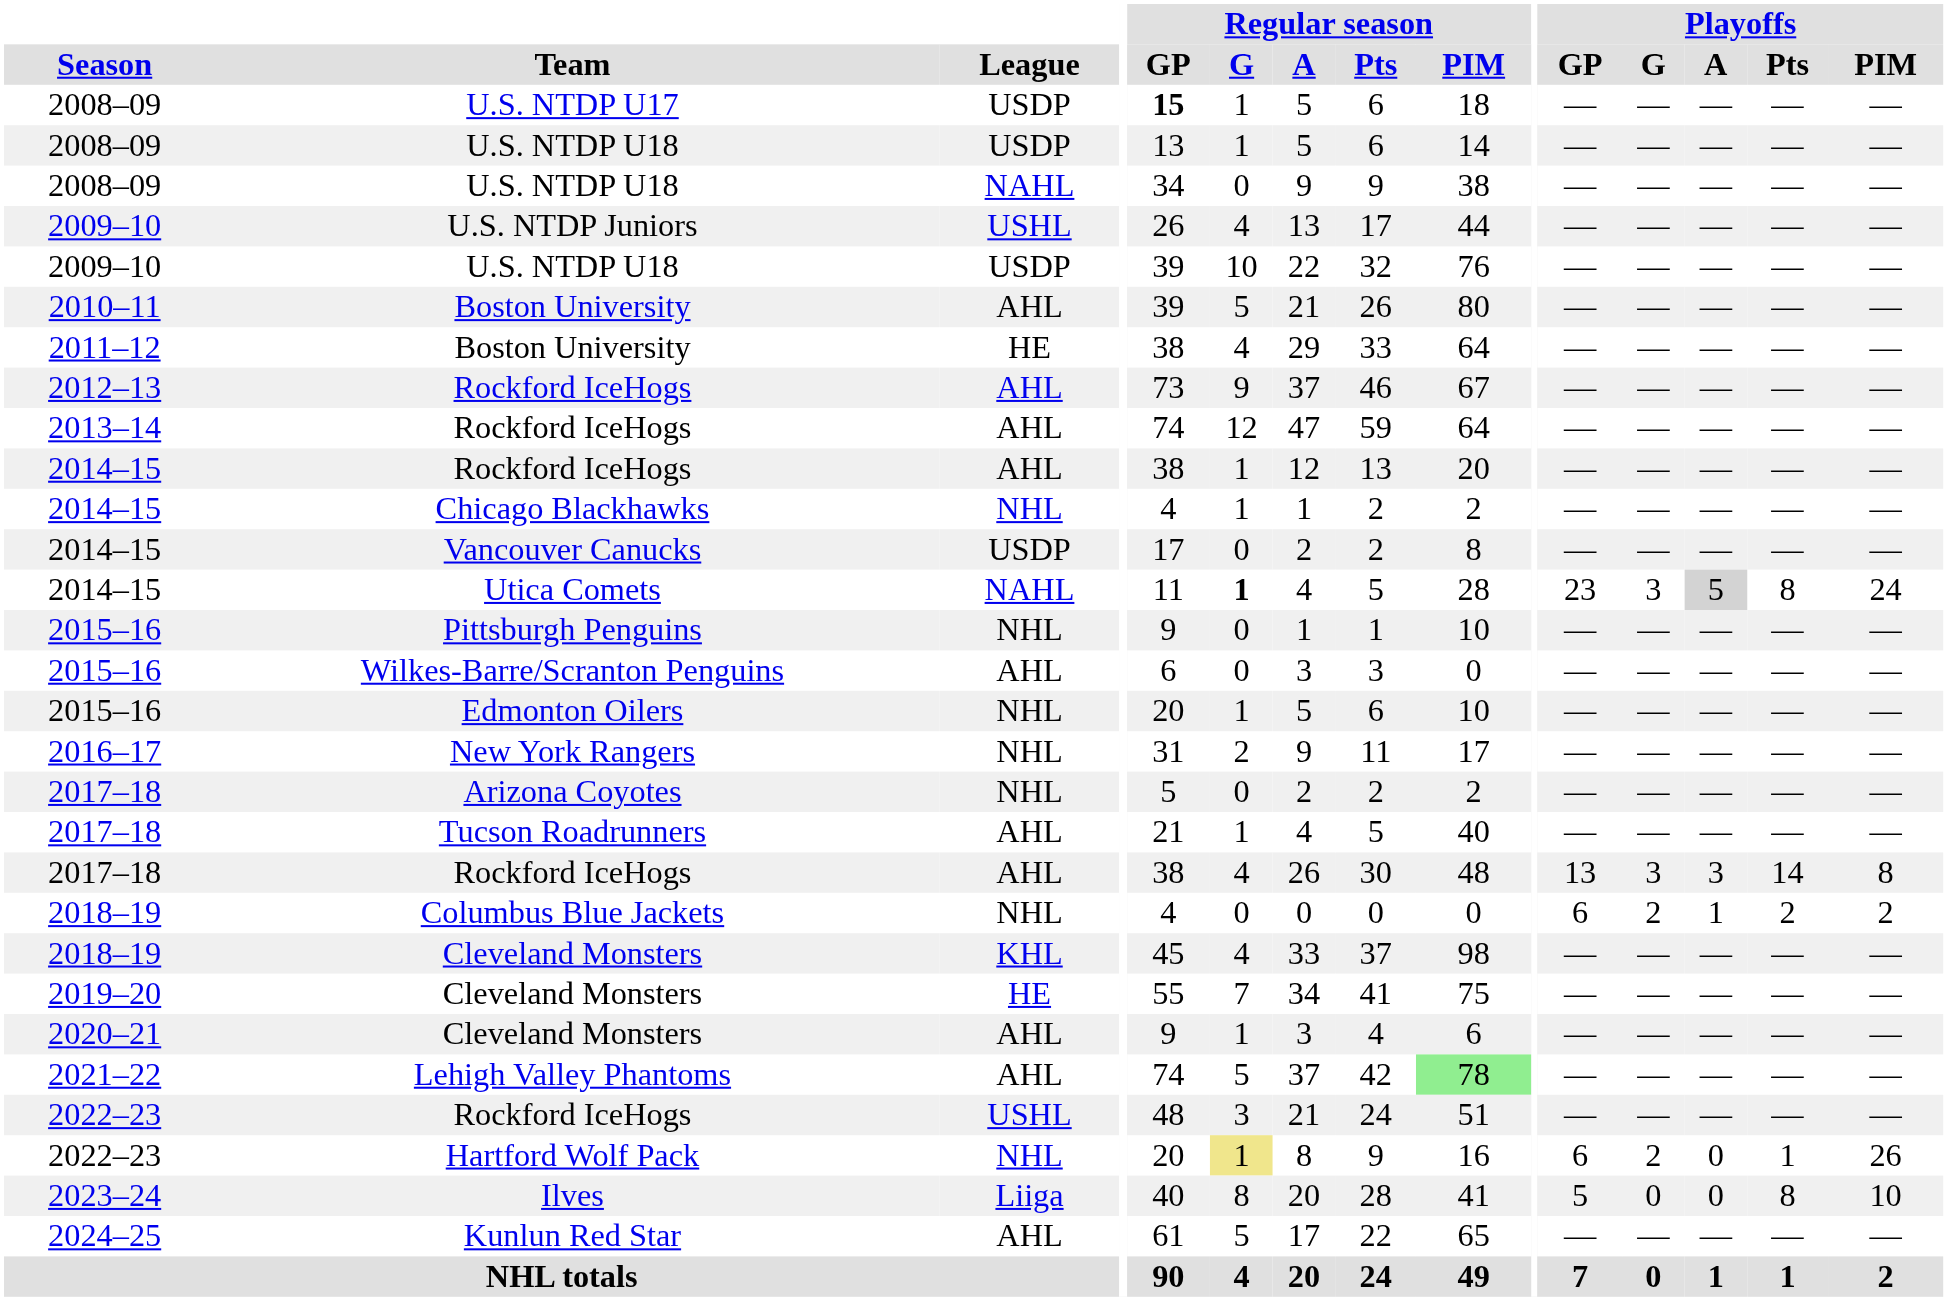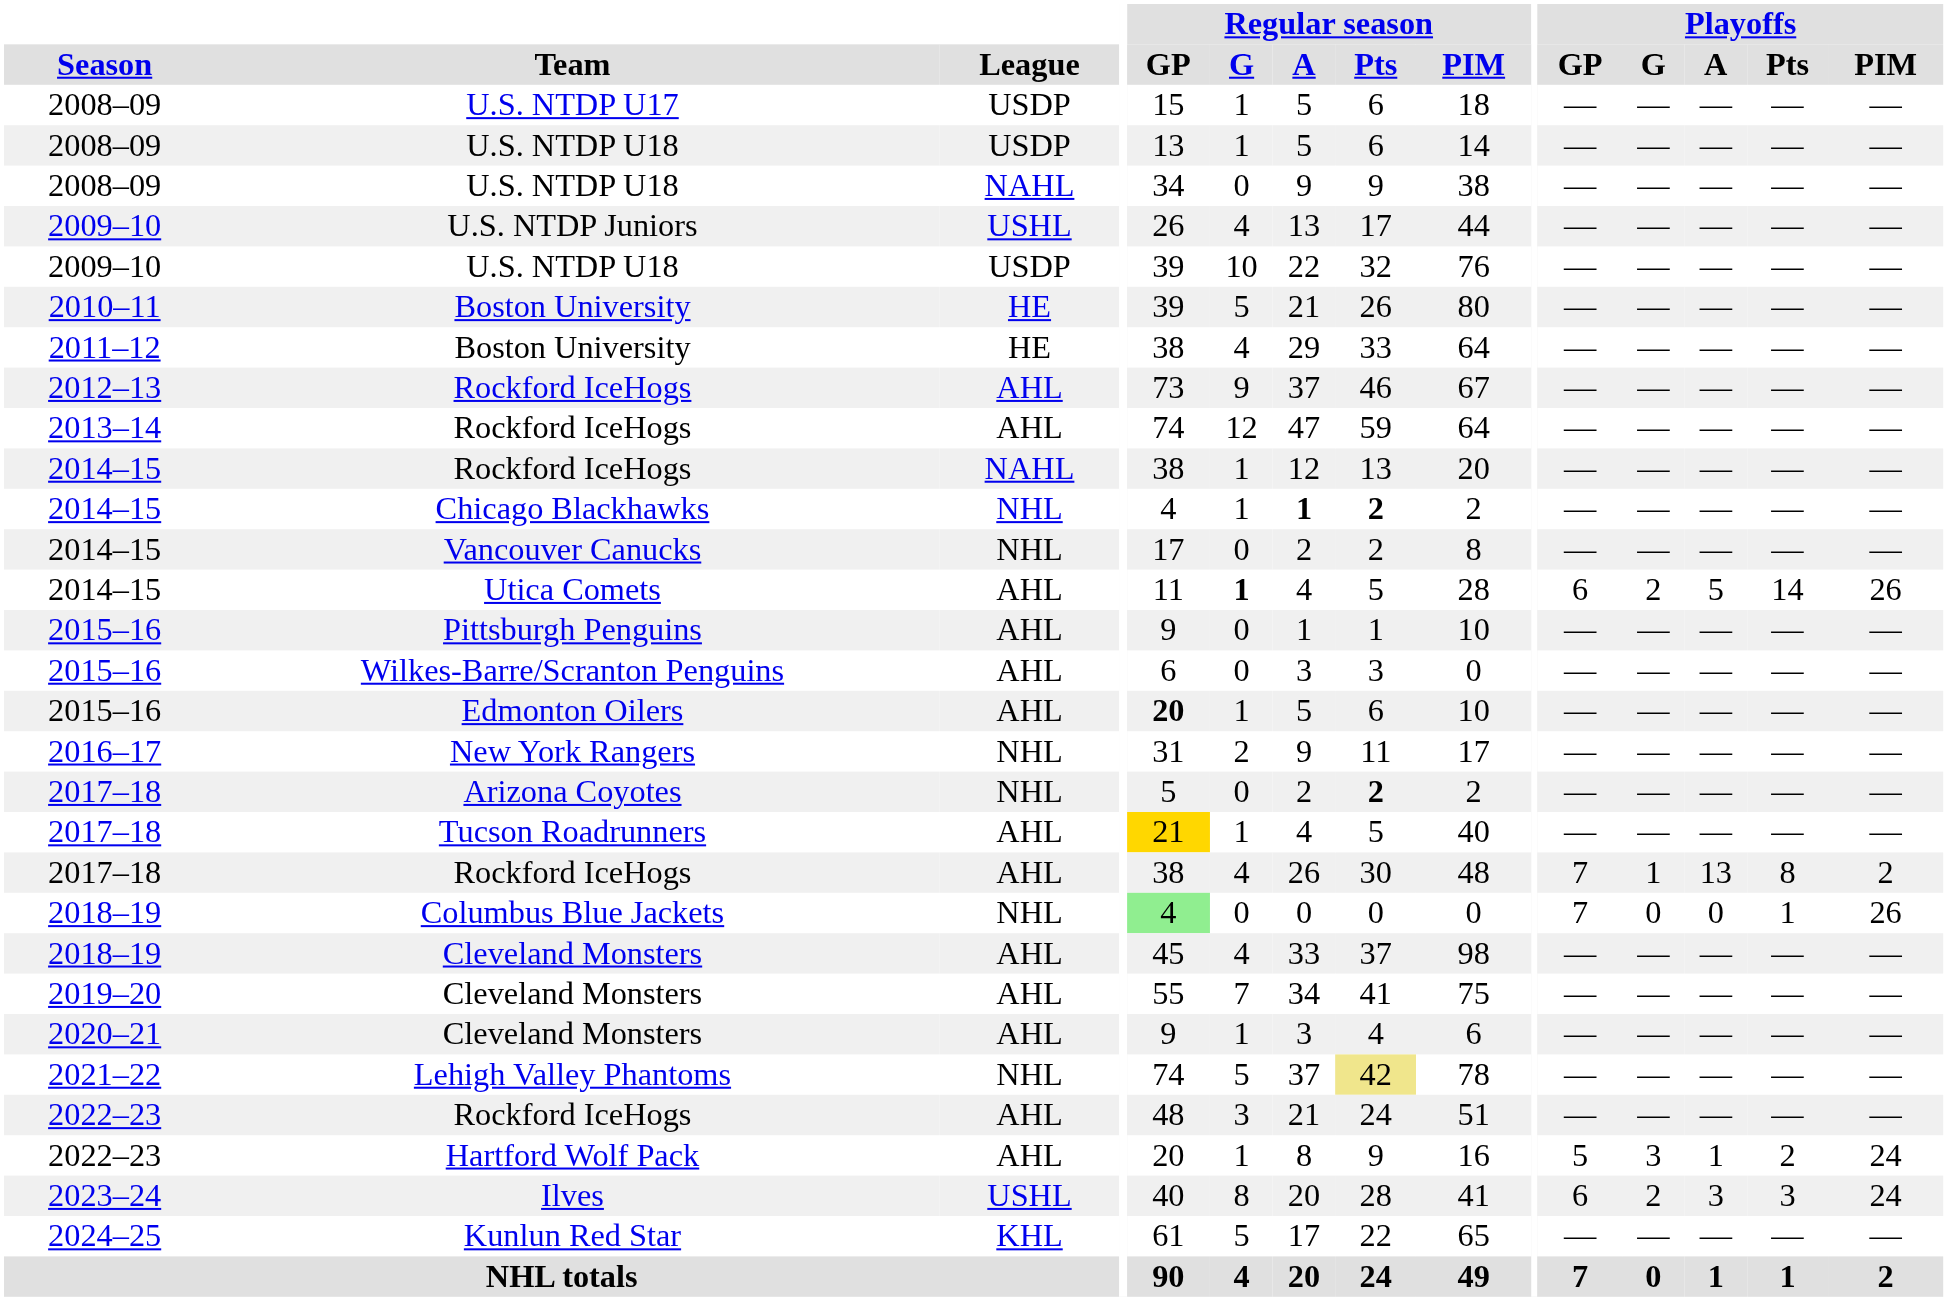 <table border="0" cellpadding="1" cellspacing="0" style="text-align:center; width:60em">
 <tr bgcolor="#e0e0e0">
 <th colspan="3" bgcolor="#ffffff"></th>
 <th rowspan="99" bgcolor="#ffffff"></th>
 <th colspan="5"><a href='#'>Regular season</a></th>
 <th rowspan="99" bgcolor="#ffffff"></th>
 <th colspan="5"><a href='#'>Playoffs</a></th>
 </tr>
 <tr bgcolor="#e0e0e0">
 <th><a href='#'>Season</a></th>
 <th>Team</th>
 <th>League</th>
 <th>GP</th>
 <th><a href='#'>G</a></th>
 <th><a href='#'>A</a></th>
 <th><a href='#'>Pts</a></th>
 <th><a href='#'>PIM</a></th>
 <th>GP</th>
 <th>G</th>
 <th>A</th>
 <th>Pts</th>
 <th>PIM</th>
 </tr>
 <tr>
 <td>2008–09</td>
 <td><a href='#'>U.S. NTDP U17</a></td>
 <td>USDP</td>
-<td><strong>15</strong></td>
+<td>15</td>
 <td>1</td>
 <td>5</td>
 <td>6</td>
 <td>18</td>
 <td>—</td>
 <td>—</td>
 <td>—</td>
 <td>—</td>
 <td>—</td>
 </tr>
 <tr bgcolor="#f0f0f0">
 <td>2008–09</td>
 <td>U.S. NTDP U18</td>
 <td>USDP</td>
 <td>13</td>
 <td>1</td>
 <td>5</td>
 <td>6</td>
 <td>14</td>
 <td>—</td>
 <td>—</td>
 <td>—</td>
 <td>—</td>
 <td>—</td>
 </tr>
 <tr>
 <td>2008–09</td>
 <td>U.S. NTDP U18</td>
 <td><a href='#'>NAHL</a></td>
 <td>34</td>
 <td>0</td>
 <td>9</td>
 <td>9</td>
 <td>38</td>
 <td>—</td>
 <td>—</td>
 <td>—</td>
 <td>—</td>
 <td>—</td>
 </tr>
 <tr bgcolor="#f0f0f0">
 <td><a href='#'>2009–10</a></td>
 <td>U.S. NTDP Juniors</td>
 <td><a href='#'>USHL</a></td>
 <td>26</td>
 <td>4</td>
 <td>13</td>
 <td>17</td>
 <td>44</td>
 <td>—</td>
 <td>—</td>
 <td>—</td>
 <td>—</td>
 <td>—</td>
 </tr>
 <tr>
 <td>2009–10</td>
 <td>U.S. NTDP U18</td>
 <td>USDP</td>
 <td>39</td>
 <td>10</td>
 <td>22</td>
 <td>32</td>
 <td>76</td>
 <td>—</td>
 <td>—</td>
 <td>—</td>
 <td>—</td>
 <td>—</td>
 </tr>
 <tr bgcolor="#f0f0f0">
 <td><a href='#'>2010–11</a></td>
 <td><a href='#'>Boston University</a></td>
-<td>AHL</td>
+<td><a href='#'>HE</a></td>
 <td>39</td>
 <td>5</td>
 <td>21</td>
 <td>26</td>
 <td>80</td>
 <td>—</td>
 <td>—</td>
 <td>—</td>
 <td>—</td>
 <td>—</td>
 </tr>
 <tr>
 <td><a href='#'>2011–12</a></td>
 <td>Boston University</td>
 <td>HE</td>
 <td>38</td>
 <td>4</td>
 <td>29</td>
 <td>33</td>
 <td>64</td>
 <td>—</td>
 <td>—</td>
 <td>—</td>
 <td>—</td>
 <td>—</td>
 </tr>
 <tr bgcolor="#f0f0f0">
 <td><a href='#'>2012–13</a></td>
 <td><a href='#'>Rockford IceHogs</a></td>
 <td><a href='#'>AHL</a></td>
 <td>73</td>
 <td>9</td>
 <td>37</td>
 <td>46</td>
 <td>67</td>
 <td>—</td>
 <td>—</td>
 <td>—</td>
 <td>—</td>
 <td>—</td>
 </tr>
 <tr>
 <td><a href='#'>2013–14</a></td>
 <td>Rockford IceHogs</td>
 <td>AHL</td>
 <td>74</td>
 <td>12</td>
 <td>47</td>
 <td>59</td>
 <td>64</td>
 <td>—</td>
 <td>—</td>
 <td>—</td>
 <td>—</td>
 <td>—</td>
 </tr>
 <tr bgcolor="#f0f0f0">
 <td><a href='#'>2014–15</a></td>
 <td>Rockford IceHogs</td>
-<td>AHL</td>
+<td><a href='#'>NAHL</a></td>
 <td>38</td>
 <td>1</td>
 <td>12</td>
 <td>13</td>
 <td>20</td>
 <td>—</td>
 <td>—</td>
 <td>—</td>
 <td>—</td>
 <td>—</td>
 </tr>
 <tr>
 <td><a href='#'>2014–15</a></td>
 <td><a href='#'>Chicago Blackhawks</a></td>
 <td><a href='#'>NHL</a></td>
 <td>4</td>
 <td>1</td>
-<td>1</td>
-<td>2</td>
+<td><strong>1</strong></td>
+<td><strong>2</strong></td>
 <td>2</td>
 <td>—</td>
 <td>—</td>
 <td>—</td>
 <td>—</td>
 <td>—</td>
 </tr>
 <tr bgcolor="#f0f0f0">
 <td>2014–15</td>
 <td><a href='#'>Vancouver Canucks</a></td>
-<td>USDP</td>
+<td>NHL</td>
 <td>17</td>
 <td>0</td>
 <td>2</td>
 <td>2</td>
 <td>8</td>
 <td>—</td>
 <td>—</td>
 <td>—</td>
 <td>—</td>
 <td>—</td>
 </tr>
 <tr>
 <td>2014–15</td>
 <td><a href='#'>Utica Comets</a></td>
-<td><a href='#'>NAHL</a></td>
+<td>AHL</td>
 <td>11</td>
 <td><strong>1</strong></td>
 <td>4</td>
 <td>5</td>
 <td>28</td>
-<td>23</td>
-<td>3</td>
-<td style="background: lightgrey;">5</td>
-<td>8</td>
-<td>24</td>
+<td>6</td>
+<td>2</td>
+<td>5</td>
+<td>14</td>
+<td>26</td>
 </tr>
 <tr bgcolor="#f0f0f0">
 <td><a href='#'>2015–16</a></td>
 <td><a href='#'>Pittsburgh Penguins</a></td>
-<td>NHL</td>
+<td>AHL</td>
 <td>9</td>
 <td>0</td>
 <td>1</td>
 <td>1</td>
 <td>10</td>
 <td>—</td>
 <td>—</td>
 <td>—</td>
 <td>—</td>
 <td>—</td>
 </tr>
 <tr>
 <td><a href='#'>2015–16</a></td>
 <td><a href='#'>Wilkes-Barre/Scranton Penguins</a></td>
 <td>AHL</td>
 <td>6</td>
 <td>0</td>
 <td>3</td>
 <td>3</td>
 <td>0</td>
 <td>—</td>
 <td>—</td>
 <td>—</td>
 <td>—</td>
 <td>—</td>
 </tr>
 <tr bgcolor="#f0f0f0">
 <td>2015–16</td>
 <td><a href='#'>Edmonton Oilers</a></td>
-<td>NHL</td>
-<td>20</td>
+<td>AHL</td>
+<td><strong>20</strong></td>
 <td>1</td>
 <td>5</td>
 <td>6</td>
 <td>10</td>
 <td>—</td>
 <td>—</td>
 <td>—</td>
 <td>—</td>
 <td>—</td>
 </tr>
 <tr>
 <td><a href='#'>2016–17</a></td>
 <td><a href='#'>New York Rangers</a></td>
 <td>NHL</td>
 <td>31</td>
 <td>2</td>
 <td>9</td>
 <td>11</td>
 <td>17</td>
 <td>—</td>
 <td>—</td>
 <td>—</td>
 <td>—</td>
 <td>—</td>
 </tr>
 <tr bgcolor="#f0f0f0">
 <td><a href='#'>2017–18</a></td>
 <td><a href='#'>Arizona Coyotes</a></td>
 <td>NHL</td>
 <td>5</td>
 <td>0</td>
 <td>2</td>
-<td>2</td>
+<td><strong>2</strong></td>
 <td>2</td>
 <td>—</td>
 <td>—</td>
 <td>—</td>
 <td>—</td>
 <td>—</td>
 </tr>
 <tr>
 <td><a href='#'>2017–18</a></td>
 <td><a href='#'>Tucson Roadrunners</a></td>
 <td>AHL</td>
-<td>21</td>
+<td style="background: gold;">21</td>
 <td>1</td>
 <td>4</td>
 <td>5</td>
 <td>40</td>
 <td>—</td>
 <td>—</td>
 <td>—</td>
 <td>—</td>
 <td>—</td>
 </tr>
 <tr bgcolor="#f0f0f0">
 <td>2017–18</td>
 <td>Rockford IceHogs</td>
 <td>AHL</td>
 <td>38</td>
 <td>4</td>
 <td>26</td>
 <td>30</td>
 <td>48</td>
+<td>7</td>
+<td>1</td>
 <td>13</td>
-<td>3</td>
-<td>3</td>
-<td>14</td>
 <td>8</td>
+<td>2</td>
 </tr>
 <tr>
 <td><a href='#'>2018–19</a></td>
 <td><a href='#'>Columbus Blue Jackets</a></td>
 <td>NHL</td>
-<td>4</td>
+<td style="background: lightgreen;">4</td>
 <td>0</td>
 <td>0</td>
 <td>0</td>
 <td>0</td>
-<td>6</td>
-<td>2</td>
+<td>7</td>
+<td>0</td>
+<td>0</td>
 <td>1</td>
-<td>2</td>
-<td>2</td>
+<td>26</td>
 </tr>
 <tr bgcolor="#f0f0f0">
 <td><a href='#'>2018–19</a></td>
 <td><a href='#'>Cleveland Monsters</a></td>
-<td><a href='#'>KHL</a></td>
+<td>AHL</td>
 <td>45</td>
 <td>4</td>
 <td>33</td>
 <td>37</td>
 <td>98</td>
 <td>—</td>
 <td>—</td>
 <td>—</td>
 <td>—</td>
 <td>—</td>
 </tr>
 <tr>
 <td><a href='#'>2019–20</a></td>
 <td>Cleveland Monsters</td>
-<td><a href='#'>HE</a></td>
+<td>AHL</td>
 <td>55</td>
 <td>7</td>
 <td>34</td>
 <td>41</td>
 <td>75</td>
 <td>—</td>
 <td>—</td>
 <td>—</td>
 <td>—</td>
 <td>—</td>
 </tr>
 <tr bgcolor="#f0f0f0">
 <td><a href='#'>2020–21</a></td>
 <td>Cleveland Monsters</td>
 <td>AHL</td>
 <td>9</td>
 <td>1</td>
 <td>3</td>
 <td>4</td>
 <td>6</td>
 <td>—</td>
 <td>—</td>
 <td>—</td>
 <td>—</td>
 <td>—</td>
 </tr>
 <tr>
 <td><a href='#'>2021–22</a></td>
 <td><a href='#'>Lehigh Valley Phantoms</a></td>
-<td>AHL</td>
+<td>NHL</td>
 <td>74</td>
 <td>5</td>
 <td>37</td>
-<td>42</td>
-<td style="background: lightgreen;">78</td>
+<td style="background: khaki;">42</td>
+<td>78</td>
 <td>—</td>
 <td>—</td>
 <td>—</td>
 <td>—</td>
 <td>—</td>
 </tr>
 <tr bgcolor="#f0f0f0">
 <td><a href='#'>2022–23</a></td>
 <td>Rockford IceHogs</td>
-<td><a href='#'>USHL</a></td>
+<td>AHL</td>
 <td>48</td>
 <td>3</td>
 <td>21</td>
 <td>24</td>
 <td>51</td>
 <td>—</td>
 <td>—</td>
 <td>—</td>
 <td>—</td>
 <td>—</td>
 </tr>
 <tr>
 <td>2022–23</td>
 <td><a href='#'>Hartford Wolf Pack</a></td>
-<td><a href='#'>NHL</a></td>
+<td>AHL</td>
 <td>20</td>
-<td style="background: khaki;">1</td>
+<td>1</td>
 <td>8</td>
 <td>9</td>
 <td>16</td>
-<td>6</td>
+<td>5</td>
+<td>3</td>
+<td>1</td>
 <td>2</td>
-<td>0</td>
-<td>1</td>
-<td>26</td>
+<td>24</td>
 </tr>
 <tr bgcolor="#f0f0f0">
 <td><a href='#'>2023–24</a></td>
 <td><a href='#'>Ilves</a></td>
-<td><a href='#'>Liiga</a></td>
+<td><a href='#'>USHL</a></td>
 <td>40</td>
 <td>8</td>
 <td>20</td>
 <td>28</td>
 <td>41</td>
-<td>5</td>
-<td>0</td>
-<td>0</td>
-<td>8</td>
-<td>10</td>
+<td>6</td>
+<td>2</td>
+<td>3</td>
+<td>3</td>
+<td>24</td>
 </tr>
 <tr>
 <td><a href='#'>2024–25</a></td>
 <td><a href='#'>Kunlun Red Star</a></td>
-<td>AHL</td>
+<td><a href='#'>KHL</a></td>
 <td>61</td>
 <td>5</td>
 <td>17</td>
 <td>22</td>
 <td>65</td>
 <td>—</td>
 <td>—</td>
 <td>—</td>
 <td>—</td>
 <td>—</td>
 </tr>
 <tr bgcolor="#e0e0e0">
 <th colspan="3">NHL totals</th>
 <th>90</th>
 <th>4</th>
 <th>20</th>
 <th>24</th>
 <th>49</th>
 <th>7</th>
 <th>0</th>
 <th>1</th>
 <th>1</th>
 <th>2</th>
 </tr>
 </table>
